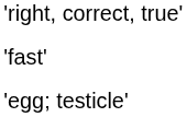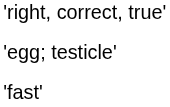 <table cellpadding="2" cellspacing="10">
 <tr>
 <td></td>
 <td>'right, correct, true'</td>
 </tr>
 <tr>
 <td></td>
-<td>'fast'</td>
+<td>'egg; testicle'</td>
 </tr>
 <tr>
 <td></td>
-<td>'egg; testicle'</td>
+<td>'fast'</td>
 </tr>
 </table>
